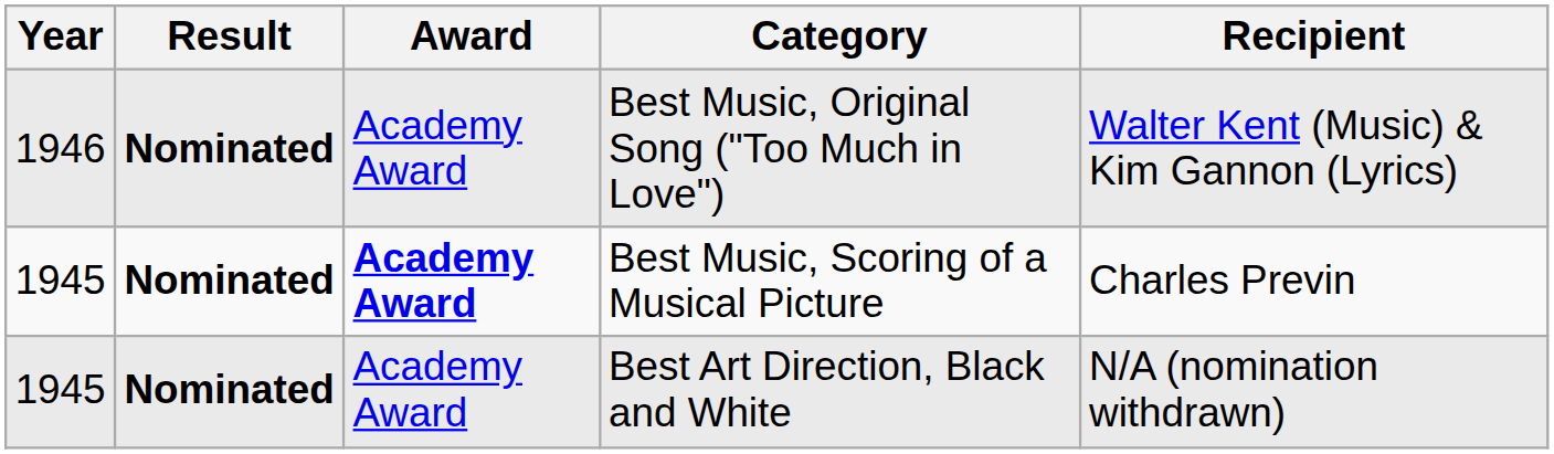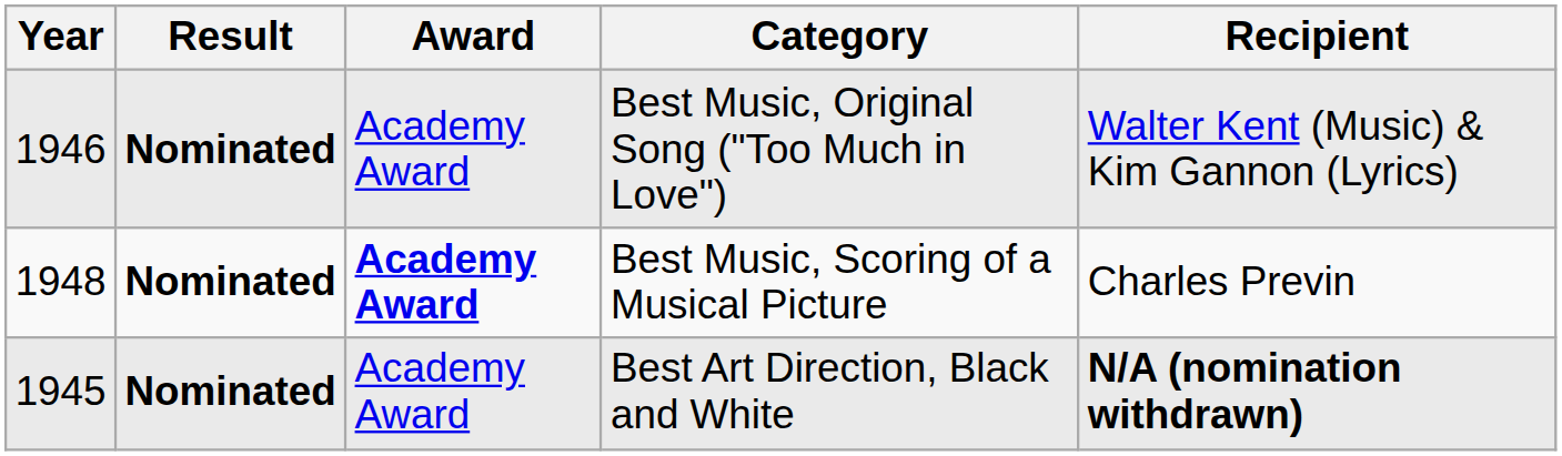 <table class="wikitable">
 <tr>
 <th>Year</th>
 <th>Result</th>
 <th>Award</th>
 <th>Category</th>
 <th>Recipient</th>
 </tr>
 <tr style="background-color: #EAEAEA;" |>
 <td>1946</td>
 <td><strong>Nominated</strong></td>
 <td><a href='#'>Academy Award</a></td>
 <td>Best Music, Original Song ("Too Much in Love")</td>
 <td><a href='#'>Walter Kent</a> (Music) & Kim Gannon (Lyrics)</td>
 </tr>
 <tr>
-<td>1945</td>
+<td>1948</td>
 <td><strong>Nominated</strong></td>
 <td><strong><a href='#'>Academy Award</a></strong></td>
 <td>Best Music, Scoring of a Musical Picture</td>
 <td>Charles Previn</td>
 </tr>
 <tr style="background-color: #EAEAEA;" |>
 <td>1945</td>
 <td><strong>Nominated</strong></td>
 <td><a href='#'>Academy Award</a></td>
 <td>Best Art Direction, Black and White</td>
-<td>N/A (nomination withdrawn)</td>
+<td><strong>N/A (nomination withdrawn)</strong></td>
 </tr>
 </table>
